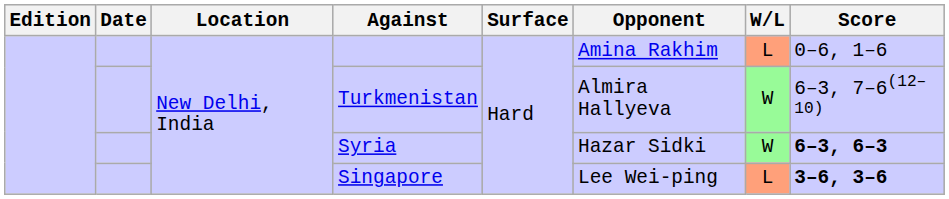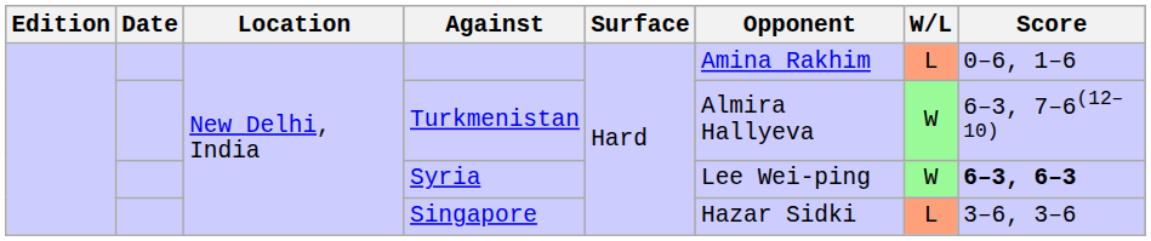 <table class=wikitable style=font-size:97%>
 <tr>
 <th>Edition</th>
 <th>Date</th>
 <th>Location</th>
 <th>Against</th>
 <th>Surface</th>
 <th>Opponent</th>
 <th>W/L</th>
 <th>Score</th>
 </tr>
 <tr style="background:#ccf;">
 <td rowspan="4"></td>
 <td></td>
 <td rowspan="4"><a href='#'>New Delhi</a>, India</td>
 <td> </td>
 <td rowspan="4">Hard</td>
 <td> <a href='#'>Amina Rakhim</a></td>
 <td style="text-align:center; background:#ffa07a;">L</td>
 <td>0–6, 1–6</td>
 </tr>
 <tr style="background:#ccf;">
 <td></td>
 <td> <a href='#'>Turkmenistan</a></td>
 <td> Almira Hallyeva</td>
 <td style="text-align:center; background:#98fb98;">W</td>
 <td>6–3, 7–6<sup>(12–10)</sup></td>
 </tr>
 <tr style="background:#ccf;">
 <td></td>
 <td> <a href='#'>Syria</a></td>
-<td> Hazar Sidki</td>
+<td> Lee Wei-ping</td>
 <td style="text-align:center; background:#98fb98;">W</td>
 <td><strong>6–3, 6–3</strong></td>
 </tr>
 <tr style="background:#ccf;">
 <td></td>
 <td> <a href='#'>Singapore</a></td>
-<td> Lee Wei-ping</td>
+<td> Hazar Sidki</td>
 <td style="text-align:center; background:#ffa07a;">L</td>
-<td><strong>3–6, 3–6</strong></td>
+<td>3–6, 3–6</td>
 </tr>
 </table>
